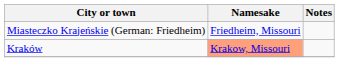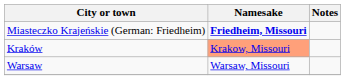 <table class="wikitable">
 <tr>
 <th>City or town</th>
 <th>Namesake</th>
 <th>Notes</th>
 </tr>
 <tr>
 <td><a href='#'>Miasteczko Krajeńskie</a> (German: Friedheim)</td>
-<td><a href='#'>Friedheim, Missouri</a></td>
+<td><strong><a href='#'>Friedheim, Missouri</a></strong></td>
 <td></td>
 </tr>
 <tr>
 <td><a href='#'>Kraków</a></td>
 <td style="background: lightsalmon;"><a href='#'>Krakow, Missouri</a></td>
 <td></td>
 </tr>
 <tr>
+<td><a href='#'>Warsaw</a></td>
+<td><a href='#'>Warsaw, Missouri</a></td>
+<td></td>
+</tr>
+<tr>
 </tr>
 </table>
